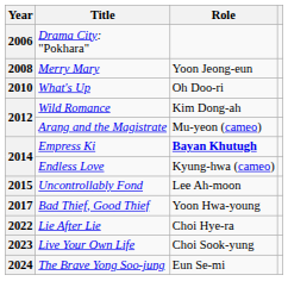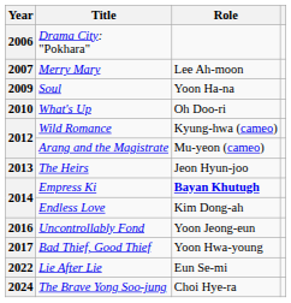 <table class="wikitable plainrowheaders sortable">
 <tr>
 <th scope="col">Year</th>
 <th scope="col">Title</th>
 <th scope="col">Role</th>
 <th scope="col" class="unsortable"></th>
 </tr>
 <tr>
 <th scope="row">2006</th>
 <td><em><a href='#'>Drama City</a>:</em><br>"Pokhara"</td>
 <td></td>
 <td style="text-align:center"></td>
 </tr>
 <tr>
-<th scope="row">2008</th>
+<th scope="row">2007</th>
 <td><em><a href='#'>Merry Mary</a></em></td>
-<td>Yoon Jeong-eun</td>
+<td>Lee Ah-moon</td>
+<td style="text-align:center"></td>
+</tr>
+<tr>
+<th scope="row">2009</th>
+<td><em><a href='#'>Soul</a></em></td>
+<td>Yoon Ha-na</td>
 <td style="text-align:center"></td>
 </tr>
 <tr>
 <th scope="row">2010</th>
 <td><em><a href='#'>What's Up</a></em></td>
 <td>Oh Doo-ri</td>
 <td style="text-align:center"></td>
 </tr>
 <tr>
 <th scope="row" rowspan="2">2012</th>
 <td><em><a href='#'>Wild Romance</a></em></td>
-<td>Kim Dong-ah</td>
+<td>Kyung-hwa (<a href='#'>cameo</a>)</td>
 <td style="text-align:center"></td>
 </tr>
 <tr>
 <td><em><a href='#'>Arang and the Magistrate</a></em></td>
 <td>Mu-yeon (<a href='#'>cameo</a>)</td>
+<td style="text-align:center"></td>
+</tr>
+<tr>
+<th scope="row">2013</th>
+<td><em><a href='#'>The Heirs</a></em></td>
+<td>Jeon Hyun-joo</td>
 <td style="text-align:center"></td>
 </tr>
 <tr>
 <th scope="row" rowspan="2">2014</th>
 <td><em><a href='#'>Empress Ki</a></em></td>
 <td><strong><a href='#'>Bayan Khutugh</a></strong></td>
 <td style="text-align:center"></td>
 </tr>
 <tr>
 <td><em><a href='#'>Endless Love</a></em></td>
-<td>Kyung-hwa (<a href='#'>cameo</a>)</td>
+<td>Kim Dong-ah</td>
 <td style="text-align:center"></td>
 </tr>
 <tr>
-<th scope="row">2015</th>
+<th scope="row">2016</th>
 <td><em><a href='#'>Uncontrollably Fond</a></em></td>
-<td>Lee Ah-moon</td>
+<td>Yoon Jeong-eun</td>
 <td style="text-align:center"></td>
 </tr>
 <tr>
 <th scope="row">2017</th>
 <td><em><a href='#'>Bad Thief, Good Thief</a></em></td>
 <td>Yoon Hwa-young</td>
 <td style="text-align:center"></td>
 </tr>
 <tr>
 <th scope="row">2022</th>
 <td><em><a href='#'>Lie After Lie</a></em></td>
-<td>Choi Hye-ra</td>
+<td>Eun Se-mi</td>
 <td></td>
-</tr>
-<tr>
-<th scope="row">2023</th>
-<td><em><a href='#'>Live Your Own Life</a></em></td>
-<td>Choi Sook-yung</td>
-<td style="text-align:center"></td>
 </tr>
 <tr>
 <th scope="row">2024</th>
 <td><em><a href='#'>The Brave Yong Soo-jung</a></em></td>
-<td>Eun Se-mi</td>
+<td>Choi Hye-ra</td>
 <td style="text-align:center"></td>
 </tr>
 </table>
